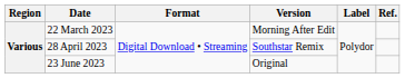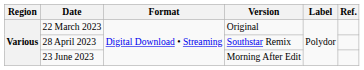 <table class="wikitable plainrowheaders">
 <tr>
 <th scope="col">Region</th>
 <th scope="col">Date</th>
 <th scope="col">Format</th>
 <th scope="col">Version</th>
 <th scope="col">Label</th>
 <th scope="col">Ref.</th>
 </tr>
 <tr>
 <th scope="row" rowspan="3">Various</th>
 <td>22 March 2023</td>
 <td rowspan="3"><a href='#'>Digital Download</a> • <a href='#'>Streaming</a></td>
-<td>Morning After Edit</td>
+<td>Original</td>
 <td rowspan="3">Polydor</td>
 <td></td>
 </tr>
 <tr>
 <td>28 April 2023</td>
 <td><a href='#'>Southstar</a> Remix</td>
 <td></td>
 </tr>
 <tr>
 <td>23 June 2023</td>
-<td>Original</td>
+<td>Morning After Edit</td>
 <td></td>
 </tr>
 </table>
